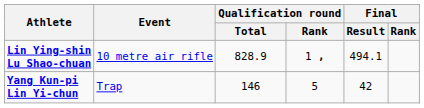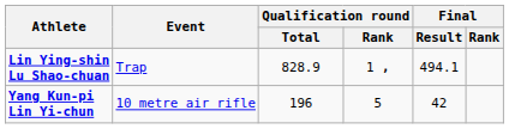 <table class="wikitable" style="font-size:90%; text-align:center">
 <tr>
 <th rowspan="2">Athlete</th>
 <th rowspan="2">Event</th>
 <th colspan="2">Qualification round</th>
 <th colspan="2">Final</th>
 </tr>
 <tr>
 <th>Total</th>
 <th>Rank</th>
 <th>Result</th>
 <th>Rank</th>
 </tr>
 <tr>
 <td align="left"><strong><a href='#'>Lin Ying-shin</a><br><a href='#'>Lu Shao-chuan</a></strong></td>
-<td align="left"><a href='#'>10 metre air rifle</a></td>
+<td align="left"><a href='#'>Trap</a></td>
 <td>828.9</td>
 <td>1 <strong>, </strong></td>
 <td>494.1</td>
 <td> <strong></strong></td>
 </tr>
 <tr>
 <td align="left"><strong><a href='#'>Yang Kun-pi</a><br><a href='#'>Lin Yi-chun</a></strong></td>
-<td align="left"><a href='#'>Trap</a></td>
-<td>146</td>
+<td align="left"><a href='#'>10 metre air rifle</a></td>
+<td>196</td>
 <td>5 <strong></strong></td>
 <td>42</td>
 <td></td>
 </tr>
 </table>
